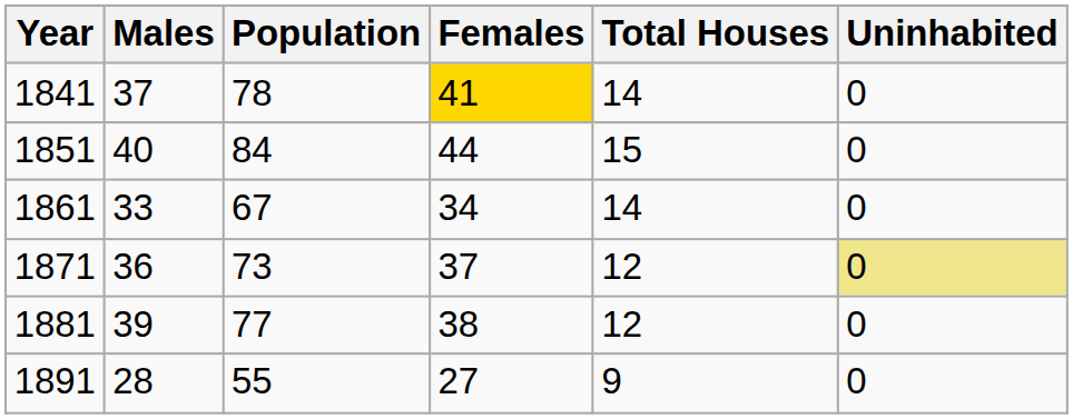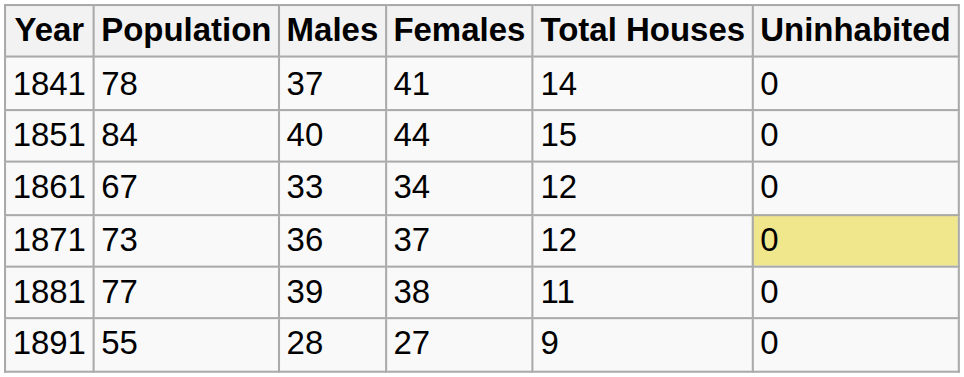 <table class="wikitable">
 <tr>
 <th>Year</th>
+<th>Population</th>
 <th>Males</th>
-<th>Population</th>
 <th>Females</th>
 <th>Total Houses</th>
 <th>Uninhabited</th>
 </tr>
 <tr>
 <td>1841</td>
+<td>78</td>
 <td>37</td>
-<td>78</td>
-<td style="background: gold;">41</td>
+<td>41</td>
 <td>14</td>
 <td>0</td>
 </tr>
 <tr>
 <td>1851</td>
+<td>84</td>
 <td>40</td>
-<td>84</td>
 <td>44</td>
 <td>15</td>
 <td>0</td>
 </tr>
 <tr>
 <td>1861</td>
+<td>67</td>
 <td>33</td>
-<td>67</td>
 <td>34</td>
-<td>14</td>
+<td>12</td>
 <td>0</td>
 </tr>
 <tr>
 <td>1871</td>
+<td>73</td>
 <td>36</td>
-<td>73</td>
 <td>37</td>
 <td>12</td>
 <td style="background: khaki;">0</td>
 </tr>
 <tr>
 <td>1881</td>
+<td>77</td>
 <td>39</td>
-<td>77</td>
 <td>38</td>
-<td>12</td>
+<td>11</td>
 <td>0</td>
 </tr>
 <tr>
 <td>1891</td>
+<td>55</td>
 <td>28</td>
-<td>55</td>
 <td>27</td>
 <td>9</td>
 <td>0</td>
 </tr>
 </table>
